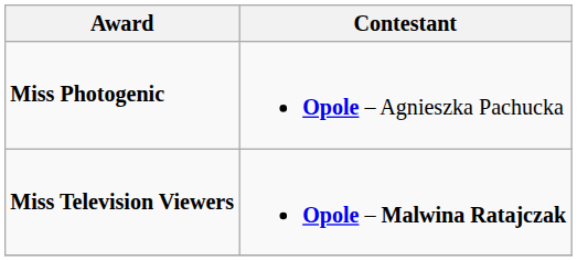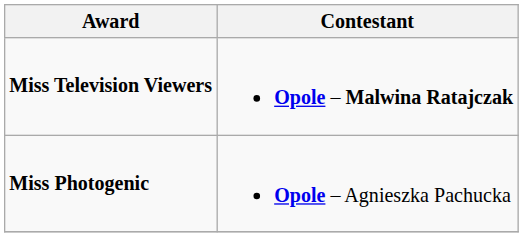 <table class="wikitable unsortable" style="font-size:95%;">
 <tr>
 <th>Award</th>
 <th>Contestant</th>
 </tr>
 <tr>
+<td><strong>Miss Television Viewers</strong></td>
+<td><br><ul><li> <strong><a href='#'>Opole</a></strong> – <strong>Malwina Ratajczak</strong></li></ul></td>
+</tr>
+<tr>
 <td><strong>Miss Photogenic</strong></td>
 <td><br><ul><li> <strong><a href='#'>Opole</a></strong> – Agnieszka Pachucka</li></ul></td>
 </tr>
 <tr>
-<td><strong>Miss Television Viewers</strong></td>
-<td><br><ul><li> <strong><a href='#'>Opole</a></strong> – <strong>Malwina Ratajczak</strong></li></ul></td>
-</tr>
-<tr>
 </tr>
 </table>
